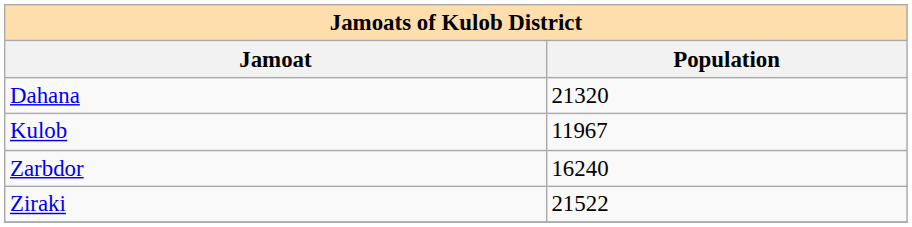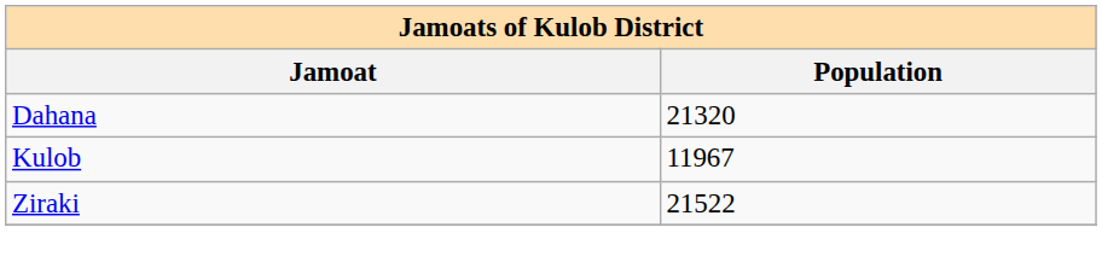 <table class="wikitable" width= "50%">
 <tr>
 <td colspan="2" style="text-align:center; background:#ffdead;"><strong>Jamoats of Kulob District</strong></td>
 </tr>
 <tr>
 <th width=30%>Jamoat</th>
 <th width=20%>Population</th>
 </tr>
 <tr>
 <td><a href='#'>Dahana</a></td>
 <td>21320</td>
 </tr>
 <tr>
 <td><a href='#'>Kulob</a></td>
 <td>11967</td>
 </tr>
 <tr>
-<td><a href='#'>Zarbdor</a></td>
-<td>16240</td>
-</tr>
-<tr>
 <td><a href='#'>Ziraki</a></td>
 <td>21522</td>
 </tr>
 <tr>
 </tr>
 </table>
